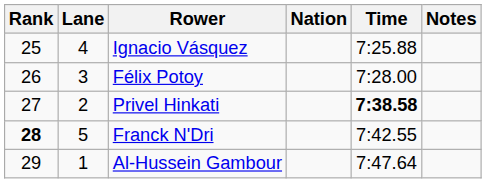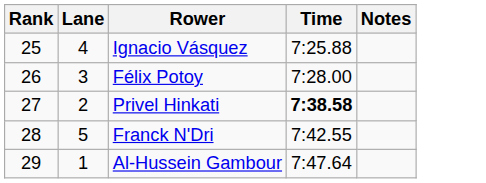 <table class="wikitable sortable" style="text-align:center">
 <tr>
 <th>Rank</th>
 <th>Lane</th>
 <th>Rower</th>
-<th>Nation</th>
 <th>Time</th>
 <th>Notes</th>
 </tr>
 <tr>
 <td>25</td>
 <td>4</td>
 <td align=left><a href='#'>Ignacio Vásquez</a></td>
-<td align=left></td>
 <td>7:25.88</td>
 <td></td>
 </tr>
 <tr>
 <td>26</td>
 <td>3</td>
 <td align=left><a href='#'>Félix Potoy</a></td>
-<td align=left></td>
 <td>7:28.00</td>
 <td></td>
 </tr>
 <tr>
 <td>27</td>
 <td>2</td>
 <td align=left><a href='#'>Privel Hinkati</a></td>
-<td align=left></td>
 <td><strong>7:38.58</strong></td>
 <td></td>
 </tr>
 <tr>
-<td><strong>28</strong></td>
+<td>28</td>
 <td>5</td>
 <td align=left><a href='#'>Franck N'Dri</a></td>
-<td align=left></td>
 <td>7:42.55</td>
 <td></td>
 </tr>
 <tr>
 <td>29</td>
 <td>1</td>
 <td align=left><a href='#'>Al-Hussein Gambour</a></td>
-<td align=left></td>
 <td>7:47.64</td>
 <td></td>
 </tr>
 </table>
